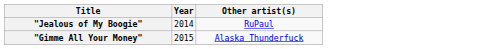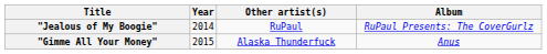 <table class="wikitable plainrowheaders" style="text-align:center;">
 <tr>
 <th scope="col" style="width:20em;">Title</th>
 <th scope="col">Year</th>
 <th scope="col" style="width:15em;">Other artist(s)</th>
+<th scope="col" style="width:20em;">Album</th>
 </tr>
 <tr>
 <th scope="row">"Jealous of My Boogie"</th>
 <td>2014</td>
 <td><a href='#'>RuPaul</a></td>
+<td><em><a href='#'>RuPaul Presents: The CoverGurlz</a></em></td>
 </tr>
 <tr>
 <th scope="row">"Gimme All Your Money"</th>
 <td>2015</td>
 <td><a href='#'>Alaska Thunderfuck</a></td>
+<td><em><a href='#'>Anus</a></em></td>
 </tr>
 </table>
